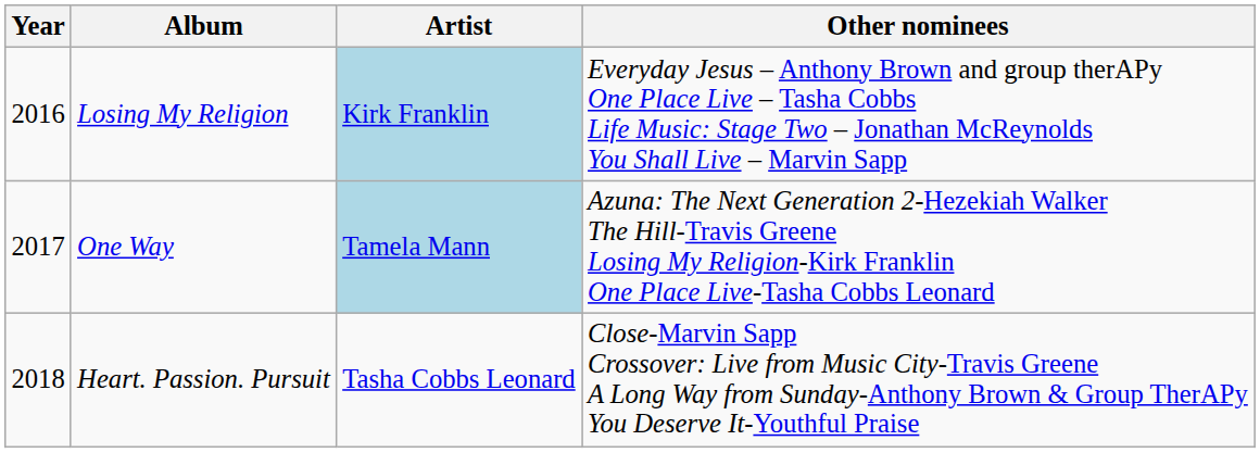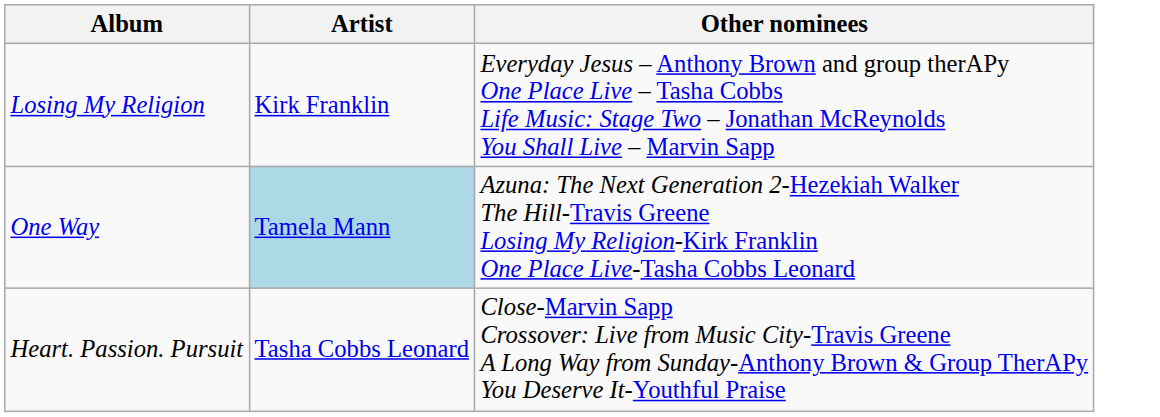 <table class="wikitable">
 <tr>
-<th>Year</th>
 <th>Album</th>
 <th>Artist</th>
 <th>Other nominees</th>
 </tr>
 <tr>
-<td>2016</td>
 <td><em><a href='#'>Losing My Religion</a></em></td>
-<td style="background: lightblue;"><a href='#'>Kirk Franklin</a></td>
+<td><a href='#'>Kirk Franklin</a></td>
 <td><em>Everyday Jesus</em> – <a href='#'>Anthony Brown</a> and group therAPy<br><em><a href='#'>One Place Live</a></em> – <a href='#'>Tasha Cobbs</a><br><em><a href='#'>Life Music: Stage Two</a></em> – <a href='#'>Jonathan McReynolds</a><br><em><a href='#'>You Shall Live</a></em> – <a href='#'>Marvin Sapp</a></td>
 </tr>
 <tr>
-<td>2017</td>
 <td><em><a href='#'>One Way</a></em></td>
 <td style="background: lightblue;"><a href='#'>Tamela Mann</a></td>
 <td><em>Azuna: The Next Generation 2</em>-<a href='#'>Hezekiah Walker</a><br><em>The Hill</em>-<a href='#'>Travis Greene</a><br><em><a href='#'>Losing My Religion</a></em>-<a href='#'>Kirk Franklin</a><br><em><a href='#'>One Place Live</a></em>-<a href='#'>Tasha Cobbs Leonard</a></td>
 </tr>
 <tr>
-<td>2018</td>
 <td><em>Heart. Passion. Pursuit</em></td>
 <td><a href='#'>Tasha Cobbs Leonard</a></td>
 <td><em>Close</em>-<a href='#'>Marvin Sapp</a><br><em>Crossover: Live from Music City</em>-<a href='#'>Travis Greene</a><br><em>A Long Way from Sunday</em>-<a href='#'>Anthony Brown & Group TherAPy</a><br><em>You Deserve It</em>-<a href='#'>Youthful Praise</a></td>
 </tr>
 </table>
